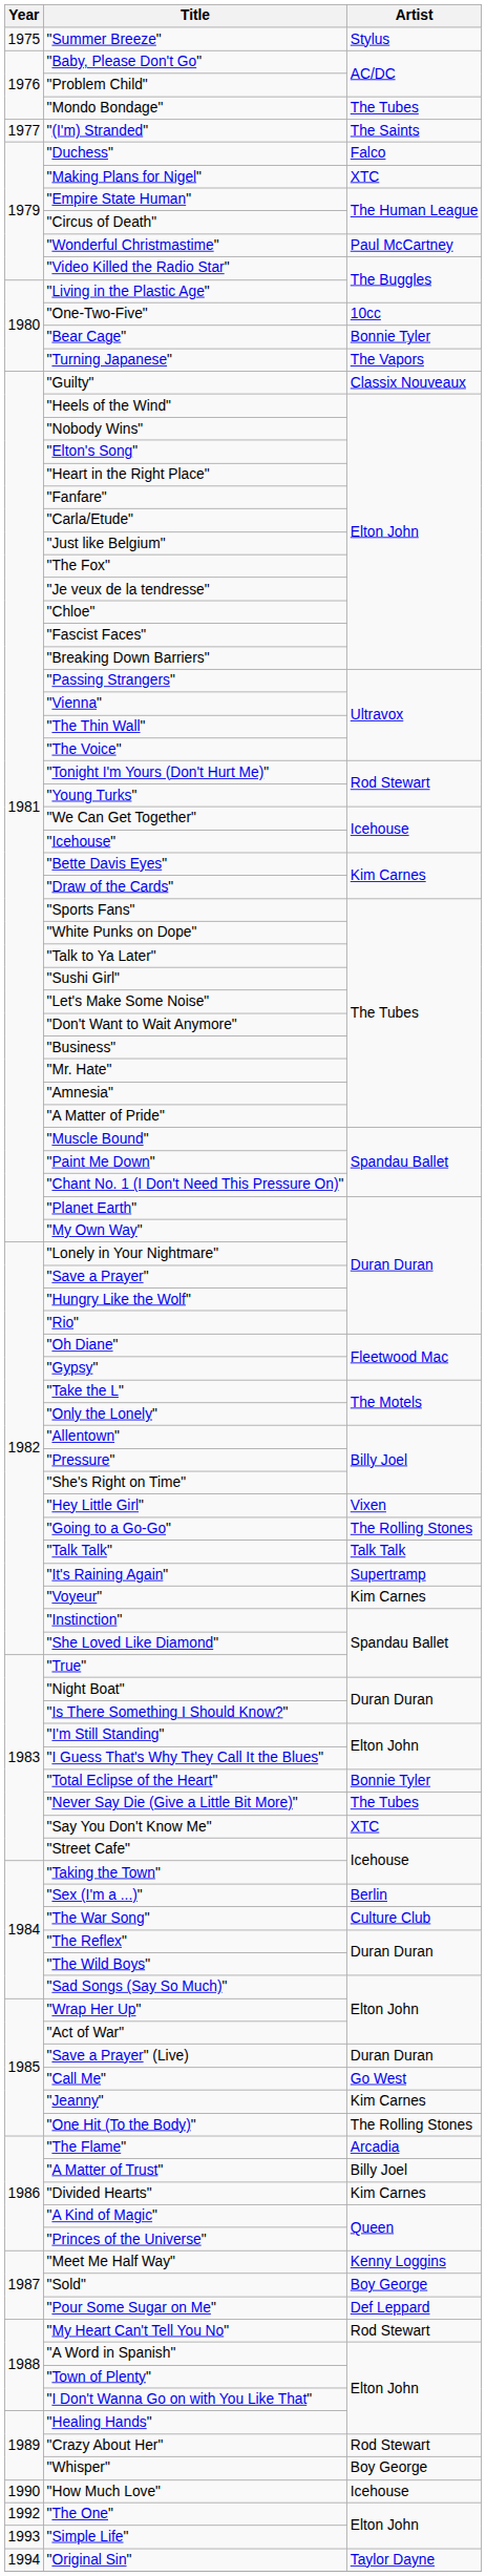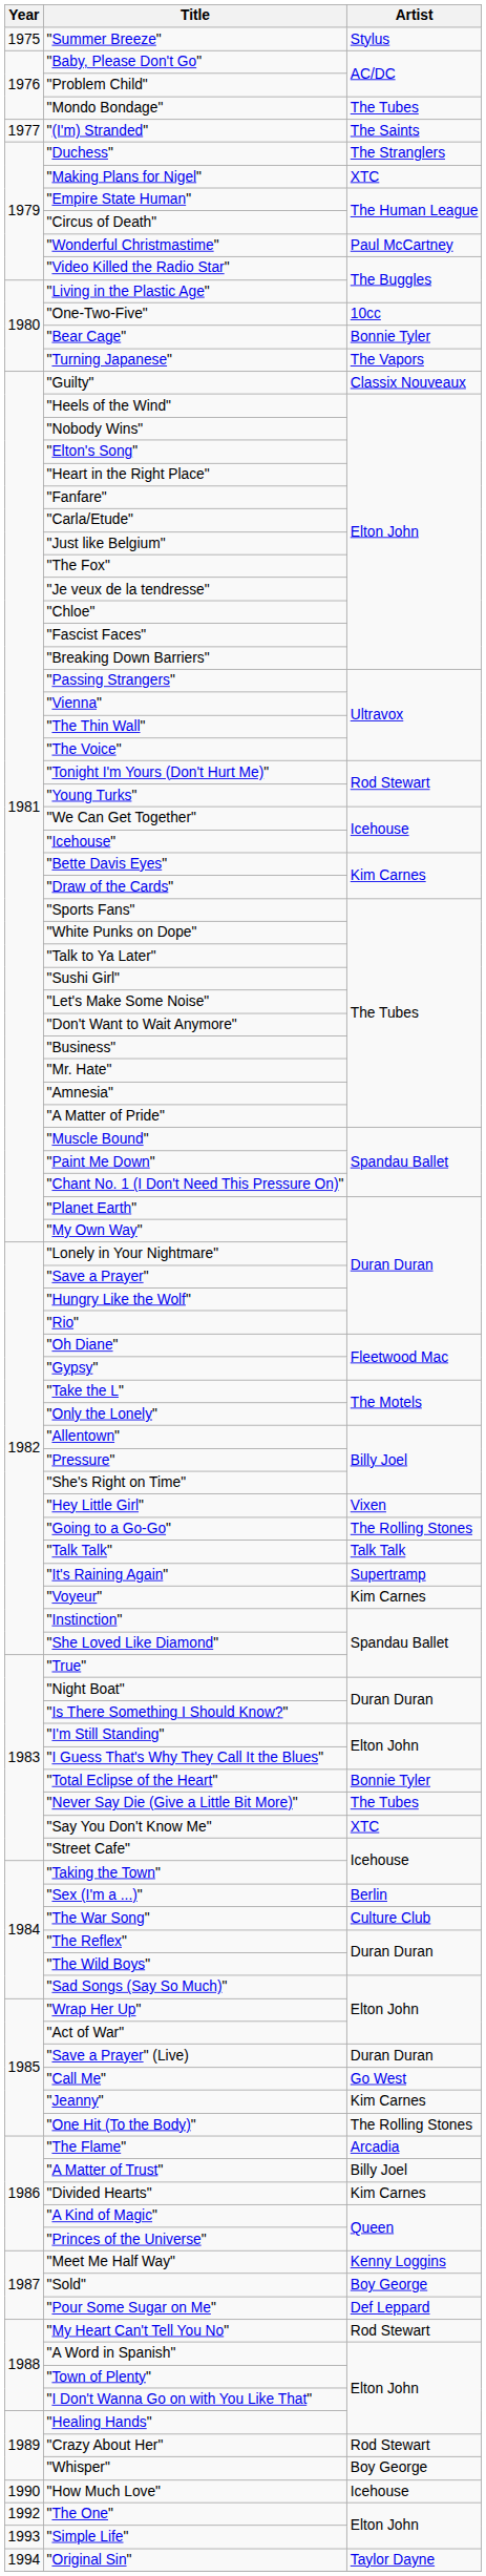 <table class="wikitable">
 <tr>
 <th>Year</th>
 <th>Title</th>
 <th>Artist</th>
 </tr>
 <tr>
 <td>1975</td>
 <td>"<a href='#'>Summer Breeze</a>"</td>
 <td><a href='#'>Stylus</a></td>
 </tr>
 <tr>
 <td rowspan="3">1976</td>
 <td>"<a href='#'>Baby, Please Don't Go</a>"</td>
 <td rowspan="2"><a href='#'>AC/DC</a></td>
 </tr>
 <tr>
 <td>"Problem Child"</td>
 </tr>
 <tr>
 <td>"Mondo Bondage"</td>
 <td><a href='#'>The Tubes</a></td>
 </tr>
 <tr>
 <td>1977</td>
 <td>"<a href='#'>(I'm) Stranded</a>"</td>
 <td><a href='#'>The Saints</a></td>
 </tr>
 <tr>
 <td rowspan="6">1979</td>
 <td>"<a href='#'>Duchess</a>"</td>
-<td><a href='#'>Falco</a></td>
+<td><a href='#'>The Stranglers</a></td>
 </tr>
 <tr>
 <td>"<a href='#'>Making Plans for Nigel</a>"</td>
 <td><a href='#'>XTC</a></td>
 </tr>
 <tr>
 <td>"<a href='#'>Empire State Human</a>"</td>
 <td rowspan="2"><a href='#'>The Human League</a></td>
 </tr>
 <tr>
 <td>"Circus of Death"</td>
 </tr>
 <tr>
 <td>"<a href='#'>Wonderful Christmastime</a>"</td>
 <td><a href='#'>Paul McCartney</a></td>
 </tr>
 <tr>
 <td>"<a href='#'>Video Killed the Radio Star</a>"</td>
 <td rowspan="2"><a href='#'>The Buggles</a></td>
 </tr>
 <tr>
 <td rowspan="4">1980</td>
 <td>"<a href='#'>Living in the Plastic Age</a>"</td>
 </tr>
 <tr>
 <td>"One-Two-Five"</td>
 <td><a href='#'>10cc</a></td>
 </tr>
 <tr>
 <td>"<a href='#'>Bear Cage</a>"</td>
 <td><a href='#'>Bonnie Tyler</a></td>
 </tr>
 <tr>
 <td>"<a href='#'>Turning Japanese</a>"</td>
 <td><a href='#'>The Vapors</a></td>
 </tr>
 <tr>
 <td rowspan="38">1981</td>
 <td>"Guilty"</td>
 <td><a href='#'>Classix Nouveaux</a></td>
 </tr>
 <tr>
 <td>"Heels of the Wind"</td>
 <td rowspan="12"><a href='#'>Elton John</a></td>
 </tr>
 <tr>
 <td>"Nobody Wins"</td>
 </tr>
 <tr>
 <td>"<a href='#'>Elton's Song</a>"</td>
 </tr>
 <tr>
 <td>"Heart in the Right Place"</td>
 </tr>
 <tr>
 <td>"Fanfare"</td>
 </tr>
 <tr>
 <td>"Carla/Etude"</td>
 </tr>
 <tr>
 <td>"Just like Belgium"</td>
 </tr>
 <tr>
 <td>"The Fox"</td>
 </tr>
 <tr>
 <td>"Je veux de la tendresse"</td>
 </tr>
 <tr>
 <td>"Chloe"</td>
 </tr>
 <tr>
 <td>"Fascist Faces"</td>
 </tr>
 <tr>
 <td>"Breaking Down Barriers"</td>
 </tr>
 <tr>
 <td>"<a href='#'>Passing Strangers</a>"</td>
 <td rowspan="4"><a href='#'>Ultravox</a></td>
 </tr>
 <tr>
 <td>"<a href='#'>Vienna</a>"</td>
 </tr>
 <tr>
 <td>"<a href='#'>The Thin Wall</a>"</td>
 </tr>
 <tr>
 <td>"<a href='#'>The Voice</a>"</td>
 </tr>
 <tr>
 <td>"<a href='#'>Tonight I'm Yours (Don't Hurt Me)</a>"</td>
 <td rowspan="2"><a href='#'>Rod Stewart</a></td>
 </tr>
 <tr>
 <td>"<a href='#'>Young Turks</a>"</td>
 </tr>
 <tr>
 <td>"We Can Get Together"</td>
 <td rowspan="2"><a href='#'>Icehouse</a></td>
 </tr>
 <tr>
 <td>"<a href='#'>Icehouse</a>"</td>
 </tr>
 <tr>
 <td>"<a href='#'>Bette Davis Eyes</a>"</td>
 <td rowspan="2"><a href='#'>Kim Carnes</a></td>
 </tr>
 <tr>
 <td>"<a href='#'>Draw of the Cards</a>"</td>
 </tr>
 <tr>
 <td>"Sports Fans"</td>
 <td rowspan="10">The Tubes</td>
 </tr>
 <tr>
 <td>"White Punks on Dope"</td>
 </tr>
 <tr>
 <td>"Talk to Ya Later"</td>
 </tr>
 <tr>
 <td>"Sushi Girl"</td>
 </tr>
 <tr>
 <td>"Let's Make Some Noise"</td>
 </tr>
 <tr>
 <td>"Don't Want to Wait Anymore"</td>
 </tr>
 <tr>
 <td>"Business"</td>
 </tr>
 <tr>
 <td>"Mr. Hate"</td>
 </tr>
 <tr>
 <td>"Amnesia"</td>
 </tr>
 <tr>
 <td>"A Matter of Pride"</td>
 </tr>
 <tr>
 <td>"<a href='#'>Muscle Bound</a>"</td>
 <td rowspan="3"><a href='#'>Spandau Ballet</a></td>
 </tr>
 <tr>
 <td>"<a href='#'>Paint Me Down</a>"</td>
 </tr>
 <tr>
 <td>"<a href='#'>Chant No. 1 (I Don't Need This Pressure On)</a>"</td>
 </tr>
 <tr>
 <td>"<a href='#'>Planet Earth</a>"</td>
 <td rowspan="6"><a href='#'>Duran Duran</a></td>
 </tr>
 <tr>
 <td>"<a href='#'>My Own Way</a>"</td>
 </tr>
 <tr>
 <td rowspan="18">1982</td>
 <td>"Lonely in Your Nightmare"</td>
 </tr>
 <tr>
 <td>"<a href='#'>Save a Prayer</a>"</td>
 </tr>
 <tr>
 <td>"<a href='#'>Hungry Like the Wolf</a>"</td>
 </tr>
 <tr>
 <td>"<a href='#'>Rio</a>"</td>
 </tr>
 <tr>
 <td>"<a href='#'>Oh Diane</a>"</td>
 <td rowspan="2"><a href='#'>Fleetwood Mac</a></td>
 </tr>
 <tr>
 <td>"<a href='#'>Gypsy</a>"</td>
 </tr>
 <tr>
 <td>"<a href='#'>Take the L</a>"</td>
 <td rowspan="2"><a href='#'>The Motels</a></td>
 </tr>
 <tr>
 <td>"<a href='#'>Only the Lonely</a>"</td>
 </tr>
 <tr>
 <td>"<a href='#'>Allentown</a>"</td>
 <td rowspan="3"><a href='#'>Billy Joel</a></td>
 </tr>
 <tr>
 <td>"<a href='#'>Pressure</a>"</td>
 </tr>
 <tr>
 <td>"She's Right on Time"</td>
 </tr>
 <tr>
 <td>"<a href='#'>Hey Little Girl</a>"</td>
 <td><a href='#'>Vixen</a></td>
 </tr>
 <tr>
 <td>"<a href='#'>Going to a Go-Go</a>"</td>
 <td><a href='#'>The Rolling Stones</a></td>
 </tr>
 <tr>
 <td>"<a href='#'>Talk Talk</a>"</td>
 <td><a href='#'>Talk Talk</a></td>
 </tr>
 <tr>
 <td>"<a href='#'>It's Raining Again</a>"</td>
 <td><a href='#'>Supertramp</a></td>
 </tr>
 <tr>
 <td>"<a href='#'>Voyeur</a>"</td>
 <td>Kim Carnes</td>
 </tr>
 <tr>
 <td>"<a href='#'>Instinction</a>"</td>
 <td rowspan="3">Spandau Ballet</td>
 </tr>
 <tr>
 <td>"<a href='#'>She Loved Like Diamond</a>"</td>
 </tr>
 <tr>
 <td rowspan="9">1983</td>
 <td>"<a href='#'>True</a>"</td>
 </tr>
 <tr>
 <td>"Night Boat"</td>
 <td rowspan="2">Duran Duran</td>
 </tr>
 <tr>
 <td>"<a href='#'>Is There Something I Should Know?</a>"</td>
 </tr>
 <tr>
 <td>"<a href='#'>I'm Still Standing</a>"</td>
 <td rowspan="2">Elton John</td>
 </tr>
 <tr>
 <td>"<a href='#'>I Guess That's Why They Call It the Blues</a>"</td>
 </tr>
 <tr>
 <td>"<a href='#'>Total Eclipse of the Heart</a>"</td>
 <td><a href='#'>Bonnie Tyler</a></td>
 </tr>
 <tr>
 <td>"<a href='#'>Never Say Die (Give a Little Bit More)</a>"</td>
 <td><a href='#'>The Tubes</a></td>
 </tr>
 <tr>
 <td>"Say You Don't Know Me"</td>
 <td><a href='#'>XTC</a></td>
 </tr>
 <tr>
 <td>"Street Cafe"</td>
 <td rowspan="2">Icehouse</td>
 </tr>
 <tr>
 <td rowspan="6">1984</td>
 <td>"<a href='#'>Taking the Town</a>"</td>
 </tr>
 <tr>
 <td>"<a href='#'>Sex (I'm a ...)</a>"</td>
 <td><a href='#'>Berlin</a></td>
 </tr>
 <tr>
 <td>"<a href='#'>The War Song</a>"</td>
 <td><a href='#'>Culture Club</a></td>
 </tr>
 <tr>
 <td>"<a href='#'>The Reflex</a>"</td>
 <td rowspan="2">Duran Duran</td>
 </tr>
 <tr>
 <td>"<a href='#'>The Wild Boys</a>"</td>
 </tr>
 <tr>
 <td>"<a href='#'>Sad Songs (Say So Much)</a>"</td>
 <td rowspan="3">Elton John</td>
 </tr>
 <tr>
 <td rowspan="6">1985</td>
 <td>"<a href='#'>Wrap Her Up</a>"</td>
 </tr>
 <tr>
 <td>"Act of War"</td>
 </tr>
 <tr>
 <td>"<a href='#'>Save a Prayer</a>" (Live)</td>
 <td>Duran Duran</td>
 </tr>
 <tr>
 <td>"<a href='#'>Call Me</a>"</td>
 <td><a href='#'>Go West</a></td>
 </tr>
 <tr>
 <td>"<a href='#'>Jeanny</a>"</td>
 <td>Kim Carnes</td>
 </tr>
 <tr>
 <td>"<a href='#'>One Hit (To the Body)</a>"</td>
 <td>The Rolling Stones</td>
 </tr>
 <tr>
 <td rowspan="5">1986</td>
 <td>"<a href='#'>The Flame</a>"</td>
 <td><a href='#'>Arcadia</a> </td>
 </tr>
 <tr>
 <td>"<a href='#'>A Matter of Trust</a>"</td>
 <td>Billy Joel</td>
 </tr>
 <tr>
 <td>"Divided Hearts"</td>
 <td>Kim Carnes</td>
 </tr>
 <tr>
 <td>"<a href='#'>A Kind of Magic</a>"</td>
 <td rowspan="2"><a href='#'>Queen</a></td>
 </tr>
 <tr>
 <td>"<a href='#'>Princes of the Universe</a>"</td>
 </tr>
 <tr>
 <td rowspan="3">1987</td>
 <td>"Meet Me Half Way"</td>
 <td><a href='#'>Kenny Loggins</a></td>
 </tr>
 <tr>
 <td>"Sold"</td>
 <td><a href='#'>Boy George</a></td>
 </tr>
 <tr>
 <td>"<a href='#'>Pour Some Sugar on Me</a>"</td>
 <td><a href='#'>Def Leppard</a></td>
 </tr>
 <tr>
 <td rowspan="4">1988</td>
 <td>"<a href='#'>My Heart Can't Tell You No</a>"</td>
 <td>Rod Stewart</td>
 </tr>
 <tr>
 <td>"A Word in Spanish"</td>
 <td rowspan="4">Elton John</td>
 </tr>
 <tr>
 <td>"<a href='#'>Town of Plenty</a>"</td>
 </tr>
 <tr>
 <td>"<a href='#'>I Don't Wanna Go on with You Like That</a>"</td>
 </tr>
 <tr>
 <td rowspan="3">1989</td>
 <td>"<a href='#'>Healing Hands</a>"</td>
 </tr>
 <tr>
 <td>"Crazy About Her"</td>
 <td>Rod Stewart</td>
 </tr>
 <tr>
 <td>"Whisper"</td>
 <td>Boy George</td>
 </tr>
 <tr>
 <td>1990</td>
 <td>"How Much Love"</td>
 <td>Icehouse</td>
 </tr>
 <tr>
 <td>1992</td>
 <td>"<a href='#'>The One</a>"</td>
 <td rowspan="2">Elton John</td>
 </tr>
 <tr>
 <td>1993</td>
 <td>"<a href='#'>Simple Life</a>"</td>
 </tr>
 <tr>
 <td>1994</td>
 <td>"<a href='#'>Original Sin</a>"</td>
 <td><a href='#'>Taylor Dayne</a></td>
 </tr>
 <tr>
 </tr>
 </table>
